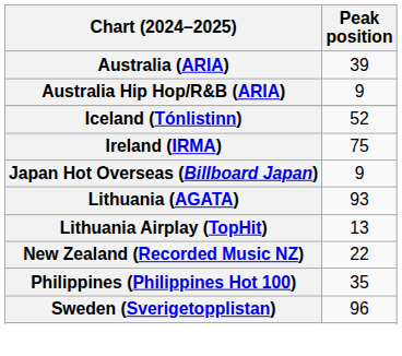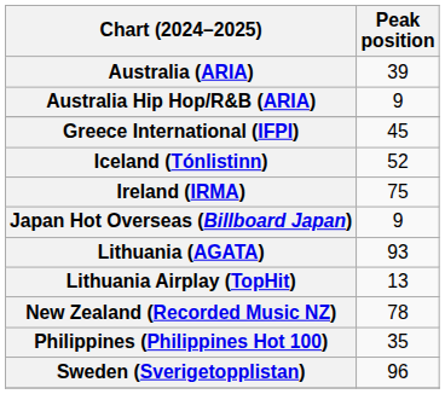 <table class="wikitable sortable plainrowheaders" style="text-align:center">
 <tr>
 <th scope="col">Chart (2024–2025)</th>
 <th scope="col">Peak<br>position</th>
 </tr>
 <tr>
 <th scope="row">Australia (<a href='#'>ARIA</a>)</th>
 <td>39</td>
 </tr>
 <tr>
 <th scope="row">Australia Hip Hop/R&B (<a href='#'>ARIA</a>)</th>
 <td>9</td>
 </tr>
 <tr>
 </tr>
 <tr>
+</tr>
+<tr>
+<th scope="row">Greece International (<a href='#'>IFPI</a>)</th>
+<td>45</td>
 </tr>
 <tr>
 <th scope="row">Iceland (<a href='#'>Tónlistinn</a>)</th>
 <td>52</td>
 </tr>
 <tr>
 <th scope="row">Ireland (<a href='#'>IRMA</a>)</th>
 <td>75</td>
 </tr>
 <tr>
 <th scope="row">Japan Hot Overseas (<em><a href='#'>Billboard Japan</a></em>)</th>
 <td>9</td>
 </tr>
 <tr>
 <th scope="row">Lithuania (<a href='#'>AGATA</a>)</th>
 <td>93</td>
 </tr>
 <tr>
 <th scope="row">Lithuania Airplay (<a href='#'>TopHit</a>)</th>
 <td>13</td>
 </tr>
 <tr>
 <th scope="row">New Zealand (<a href='#'>Recorded Music NZ</a>)</th>
-<td>22</td>
+<td>78</td>
 </tr>
 <tr>
 <th scope="row">Philippines (<a href='#'>Philippines Hot 100</a>)</th>
 <td>35</td>
 </tr>
 <tr>
 <th scope="row">Sweden (<a href='#'>Sverigetopplistan</a>)</th>
 <td>96</td>
 </tr>
 <tr>
 </tr>
 <tr>
 </tr>
 <tr>
 </tr>
 <tr>
 </tr>
 <tr>
 </tr>
 <tr>
 </tr>
 <tr>
 </tr>
 </table>
